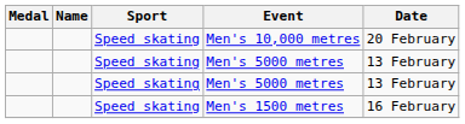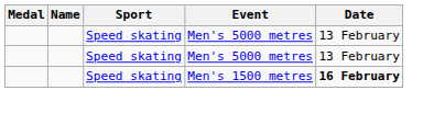 <table class="wikitable sortable" style="font-size:90%">
 <tr>
 <th>Medal</th>
 <th>Name</th>
 <th>Sport</th>
 <th>Event</th>
 <th>Date</th>
-</tr>
-<tr>
-<td></td>
-<td></td>
-<td><a href='#'>Speed skating</a></td>
-<td><a href='#'>Men's 10,000 metres</a></td>
-<td>20 February</td>
 </tr>
 <tr>
 <td></td>
 <td></td>
 <td><a href='#'>Speed skating</a></td>
 <td><a href='#'>Men's 5000 metres</a></td>
 <td>13 February</td>
 </tr>
 <tr>
 <td></td>
 <td></td>
 <td><a href='#'>Speed skating</a></td>
 <td><a href='#'>Men's 5000 metres</a></td>
 <td>13 February</td>
 </tr>
 <tr>
 <td></td>
 <td></td>
 <td><a href='#'>Speed skating</a></td>
 <td><a href='#'>Men's 1500 metres</a></td>
-<td>16 February</td>
+<td><strong>16 February</strong></td>
 </tr>
 <tr>
 </tr>
 </table>
